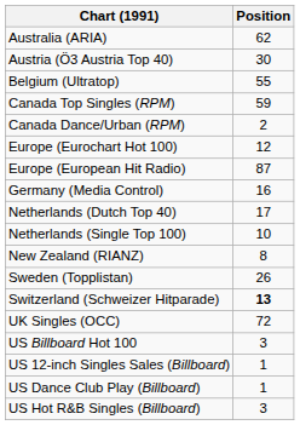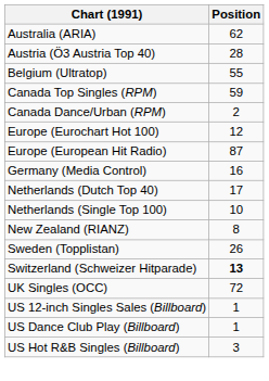 <table class="wikitable sortable">
 <tr>
 <th>Chart (1991)</th>
 <th>Position</th>
 </tr>
 <tr>
 <td>Australia (ARIA)</td>
 <td align="center">62</td>
 </tr>
 <tr>
 <td>Austria (Ö3 Austria Top 40)</td>
-<td align="center">30</td>
+<td align="center">28</td>
 </tr>
 <tr>
 <td>Belgium (Ultratop)</td>
 <td align="center">55</td>
 </tr>
 <tr>
 <td>Canada Top Singles (<em>RPM</em>)</td>
 <td align="center">59</td>
 </tr>
 <tr>
 <td>Canada Dance/Urban (<em>RPM</em>)</td>
 <td align="center">2</td>
 </tr>
 <tr>
 <td>Europe (Eurochart Hot 100)</td>
 <td align="center">12</td>
 </tr>
 <tr>
 <td>Europe (European Hit Radio)</td>
 <td align="center">87</td>
 </tr>
 <tr>
 <td>Germany (Media Control)</td>
 <td align="center">16</td>
 </tr>
 <tr>
 <td>Netherlands (Dutch Top 40)</td>
 <td align="center">17</td>
 </tr>
 <tr>
 <td>Netherlands (Single Top 100)</td>
 <td align="center">10</td>
 </tr>
 <tr>
 <td>New Zealand (RIANZ)</td>
 <td align="center">8</td>
 </tr>
 <tr>
 <td>Sweden (Topplistan)</td>
 <td align="center">26</td>
 </tr>
 <tr>
 <td>Switzerland (Schweizer Hitparade)</td>
 <td align="center"><strong>13</strong></td>
 </tr>
 <tr>
 <td>UK Singles (OCC)</td>
 <td align="center">72</td>
 </tr>
 <tr>
-<td>US <em>Billboard</em> Hot 100</td>
-<td align="center">3</td>
-</tr>
-<tr>
 <td>US 12-inch Singles Sales (<em>Billboard</em>)</td>
 <td align="center">1</td>
 </tr>
 <tr>
 <td>US Dance Club Play (<em>Billboard</em>)</td>
 <td align="center">1</td>
 </tr>
 <tr>
 <td>US Hot R&B Singles (<em>Billboard</em>)</td>
 <td align="center">3</td>
 </tr>
 </table>
